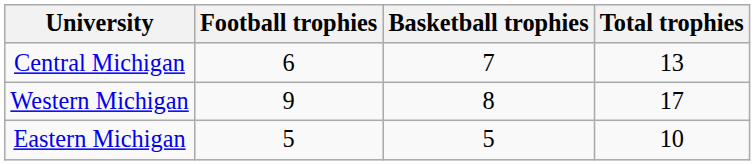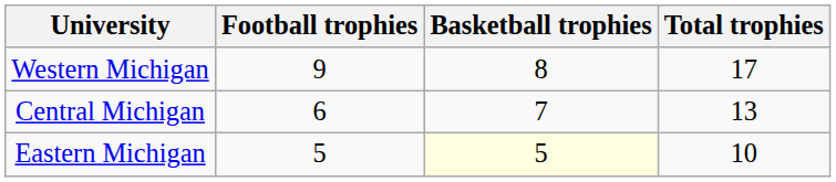 <table class="wikitable" style="text-align:center">
 <tr>
 <th>University</th>
 <th>Football trophies</th>
 <th>Basketball trophies</th>
 <th>Total trophies</th>
 </tr>
 <tr>
+<td><a href='#'>Western Michigan</a></td>
+<td>9</td>
+<td>8</td>
+<td>17</td>
+</tr>
+<tr>
 <td><a href='#'>Central Michigan</a></td>
 <td>6</td>
 <td>7</td>
 <td>13</td>
 </tr>
 <tr>
-<td><a href='#'>Western Michigan</a></td>
-<td>9</td>
-<td>8</td>
-<td>17</td>
-</tr>
-<tr>
 <td><a href='#'>Eastern Michigan</a></td>
 <td>5</td>
-<td>5</td>
+<td style="background: lightyellow;">5</td>
 <td>10</td>
 </tr>
 </table>
